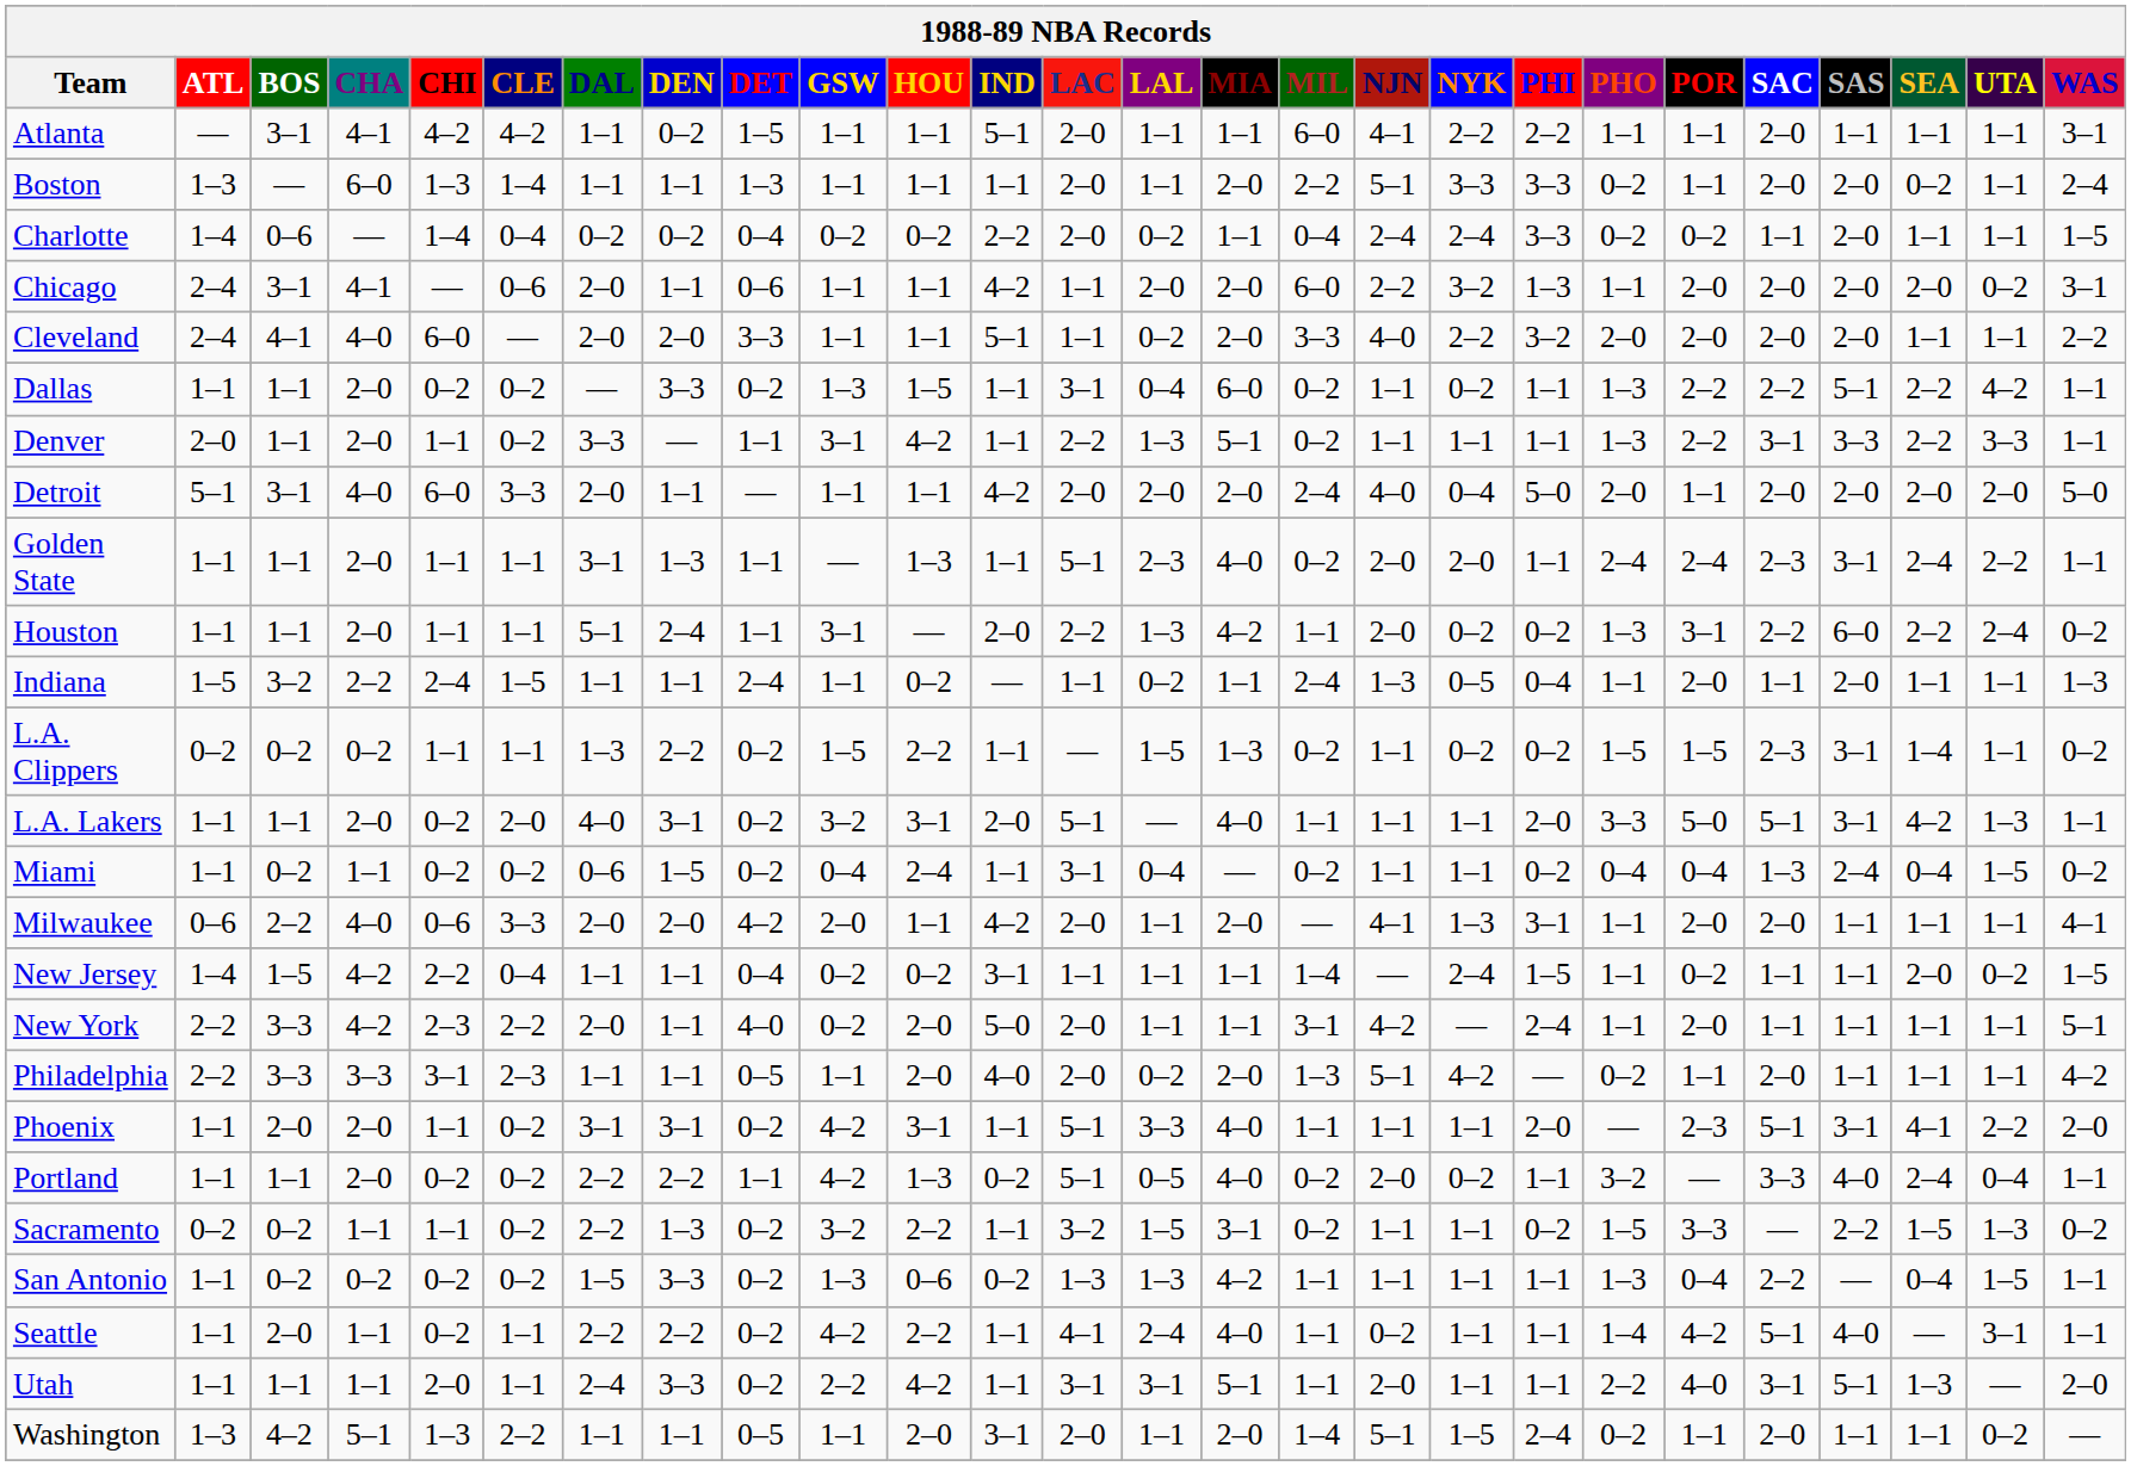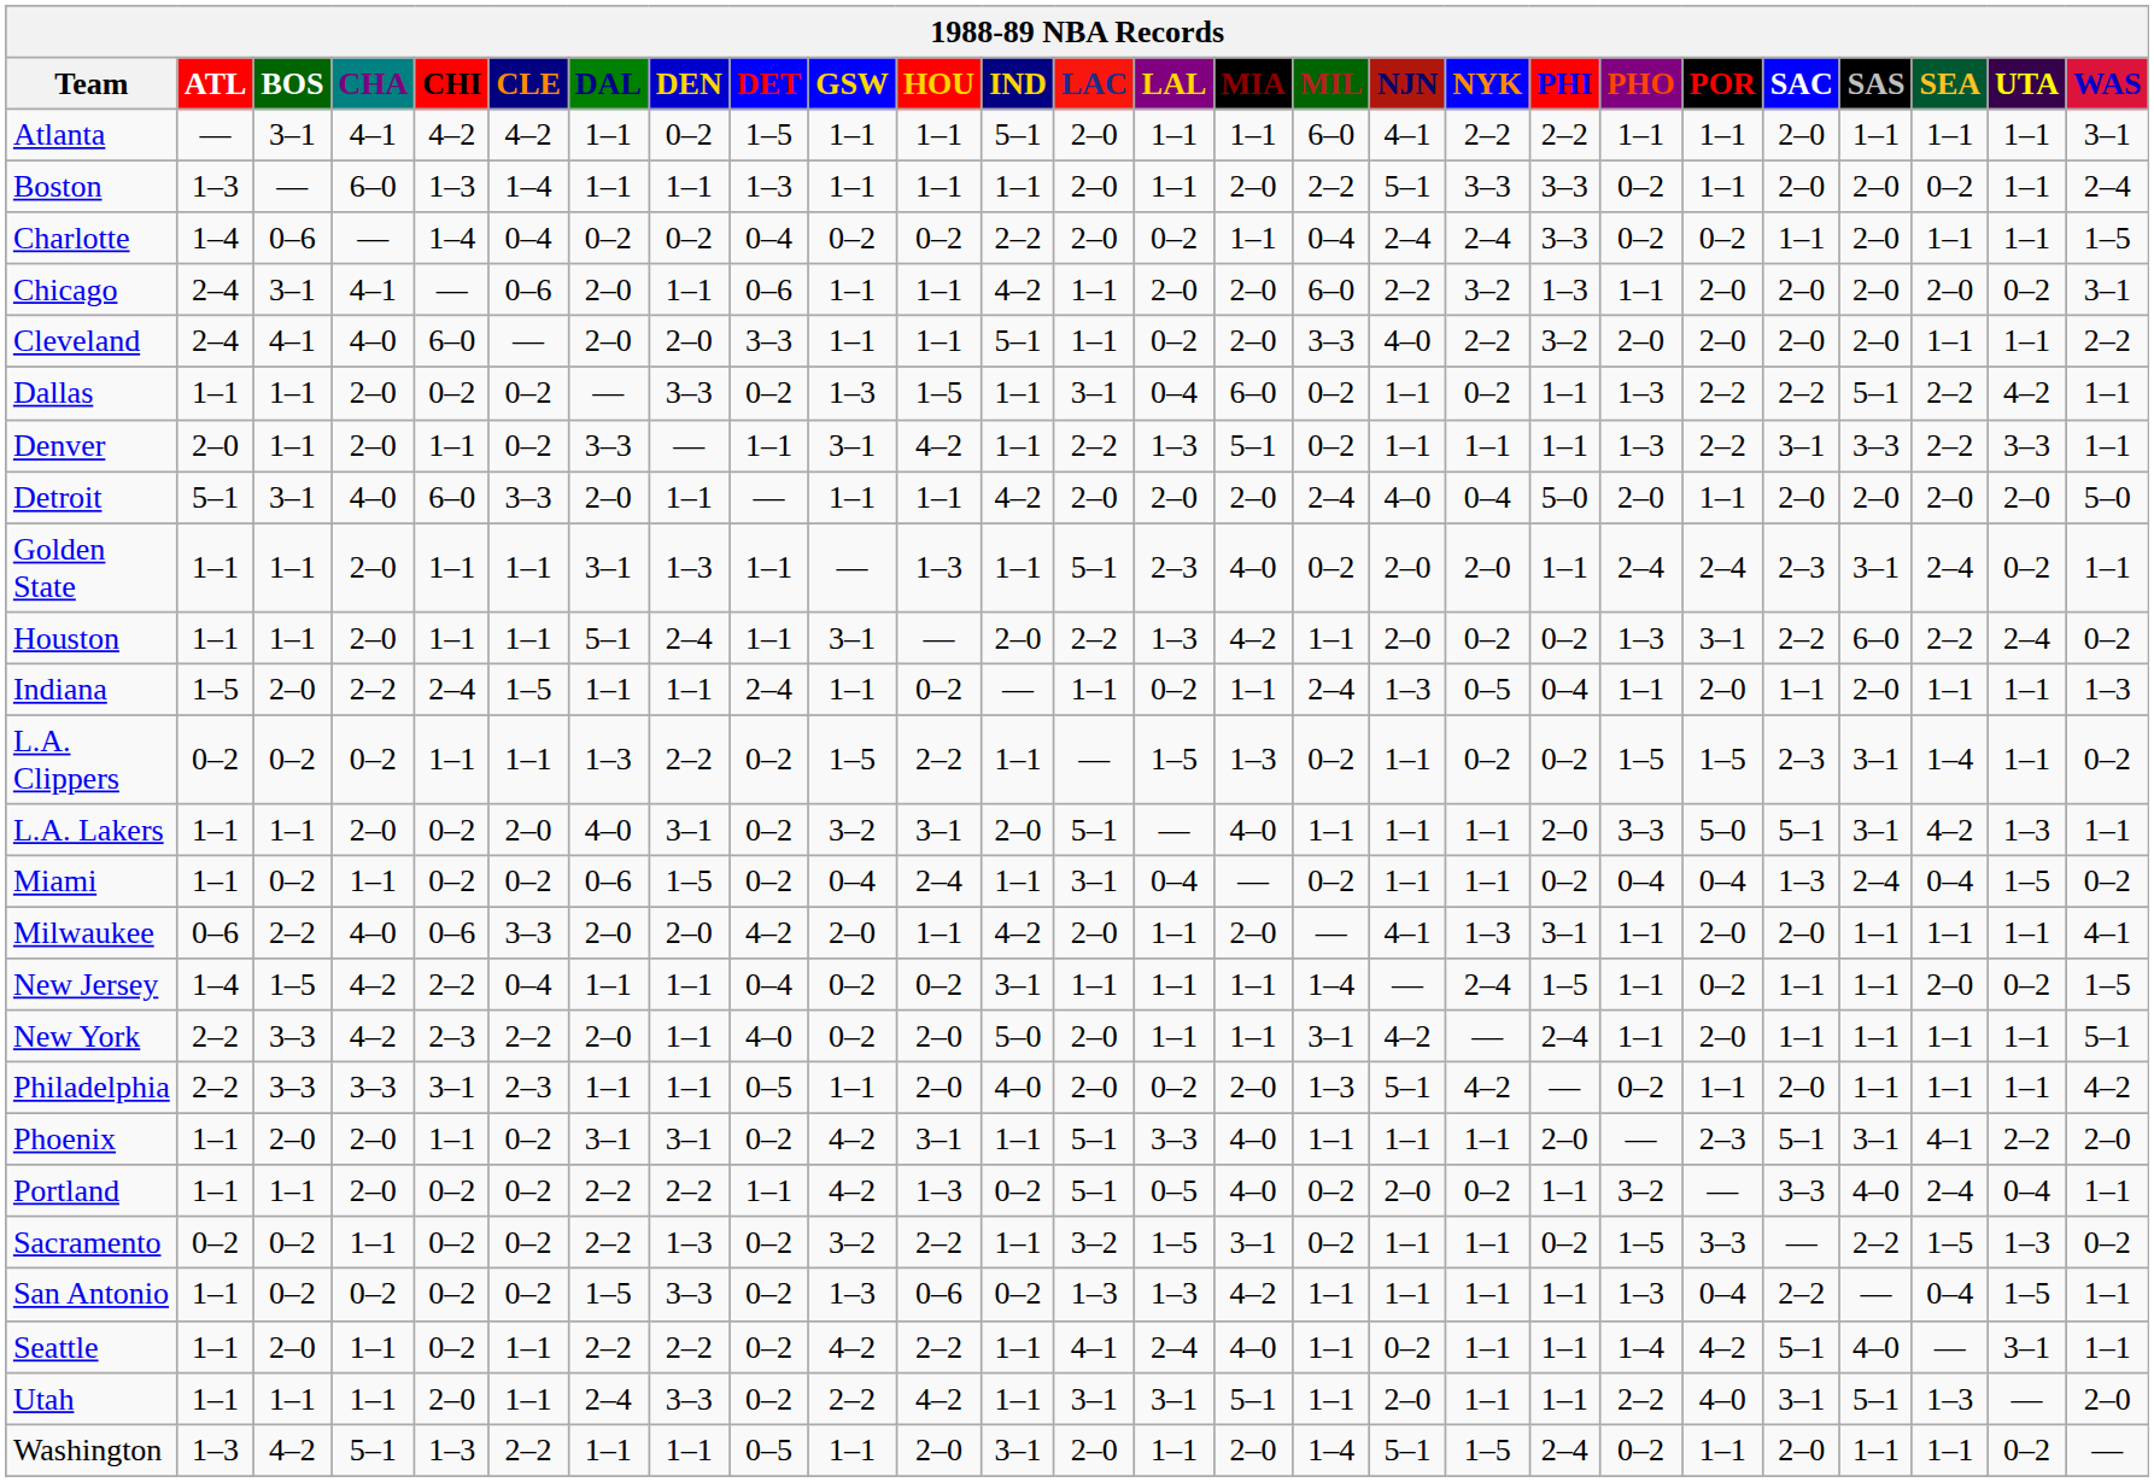 <table class="wikitable" style="font-size:95%; text-align:center;">
 <tr>
 <th colspan=26>1988-89 NBA Records</th>
 </tr>
 <tr>
 <th width=100>Team</th>
 <th style="background:#FF0000;color:#FFFFFF;width=35">ATL</th>
 <th style="background:#006400;color:#FFFFFF;width=35">BOS</th>
 <th style="background:#008080;color:#800080;width=35">CHA</th>
 <th style="background:#FF0000;color:#000000;width=35">CHI</th>
 <th style="background:#000080;color:#FF8C00;width=35">CLE</th>
 <th style="background:#008000;color:#00008B;width=35">DAL</th>
 <th style="background:#0000CD;color:#FFD700;width=35">DEN</th>
 <th style="background:#0000FF;color:#FF0000;width=35">DET</th>
 <th style="background:#0000FF;color:#FFD700;width=35">GSW</th>
 <th style="background:#FF0000;color:#FFD700;width=35">HOU</th>
 <th style="background:#000080;color:#FFD700;width=35">IND</th>
 <th style="background:#F9160D;color:#1A2E8B;width=35">LAC</th>
 <th style="background:#800080;color:#FFD700;width=35">LAL</th>
 <th style="background:#000000;color:#8B0000;width=35">MIA</th>
 <th style="background:#006400;color:#B22222;width=35">MIL</th>
 <th style="background:#B0170C;color:#00056D;width=35">NJN</th>
 <th style="background:#0000FF;color:#FF8C00;width=35">NYK</th>
 <th style="background:#FF0000;color:#0000FF;width=35">PHI</th>
 <th style="background:#800080;color:#FF4500;width=35">PHO</th>
 <th style="background:#000000;color:#FF0000;width=35">POR</th>
 <th style="background:#0000FF;color:#FFFFFF;width=35">SAC</th>
 <th style="background:#000000;color:#C0C0C0;width=35">SAS</th>
 <th style="background:#005831;color:#FFC322;width=35">SEA</th>
 <th style="background:#36004A;color:#FFFF00;width=35">UTA</th>
 <th style="background:#DC143C;color:#0000CD;width=35">WAS</th>
 </tr>
 <tr>
 <td style="text-align:left;"><a href='#'>Atlanta</a></td>
 <td>—</td>
 <td>3–1</td>
 <td>4–1</td>
 <td>4–2</td>
 <td>4–2</td>
 <td>1–1</td>
 <td>0–2</td>
 <td>1–5</td>
 <td>1–1</td>
 <td>1–1</td>
 <td>5–1</td>
 <td>2–0</td>
 <td>1–1</td>
 <td>1–1</td>
 <td>6–0</td>
 <td>4–1</td>
 <td>2–2</td>
 <td>2–2</td>
 <td>1–1</td>
 <td>1–1</td>
 <td>2–0</td>
 <td>1–1</td>
 <td>1–1</td>
 <td>1–1</td>
 <td>3–1</td>
 </tr>
 <tr>
 <td style="text-align:left;"><a href='#'>Boston</a></td>
 <td>1–3</td>
 <td>—</td>
 <td>6–0</td>
 <td>1–3</td>
 <td>1–4</td>
 <td>1–1</td>
 <td>1–1</td>
 <td>1–3</td>
 <td>1–1</td>
 <td>1–1</td>
 <td>1–1</td>
 <td>2–0</td>
 <td>1–1</td>
 <td>2–0</td>
 <td>2–2</td>
 <td>5–1</td>
 <td>3–3</td>
 <td>3–3</td>
 <td>0–2</td>
 <td>1–1</td>
 <td>2–0</td>
 <td>2–0</td>
 <td>0–2</td>
 <td>1–1</td>
 <td>2–4</td>
 </tr>
 <tr>
 <td style="text-align:left;"><a href='#'>Charlotte</a></td>
 <td>1–4</td>
 <td>0–6</td>
 <td>—</td>
 <td>1–4</td>
 <td>0–4</td>
 <td>0–2</td>
 <td>0–2</td>
 <td>0–4</td>
 <td>0–2</td>
 <td>0–2</td>
 <td>2–2</td>
 <td>2–0</td>
 <td>0–2</td>
 <td>1–1</td>
 <td>0–4</td>
 <td>2–4</td>
 <td>2–4</td>
 <td>3–3</td>
 <td>0–2</td>
 <td>0–2</td>
 <td>1–1</td>
 <td>2–0</td>
 <td>1–1</td>
 <td>1–1</td>
 <td>1–5</td>
 </tr>
 <tr>
 <td style="text-align:left;"><a href='#'>Chicago</a></td>
 <td>2–4</td>
 <td>3–1</td>
 <td>4–1</td>
 <td>—</td>
 <td>0–6</td>
 <td>2–0</td>
 <td>1–1</td>
 <td>0–6</td>
 <td>1–1</td>
 <td>1–1</td>
 <td>4–2</td>
 <td>1–1</td>
 <td>2–0</td>
 <td>2–0</td>
 <td>6–0</td>
 <td>2–2</td>
 <td>3–2</td>
 <td>1–3</td>
 <td>1–1</td>
 <td>2–0</td>
 <td>2–0</td>
 <td>2–0</td>
 <td>2–0</td>
 <td>0–2</td>
 <td>3–1</td>
 </tr>
 <tr>
 <td style="text-align:left;"><a href='#'>Cleveland</a></td>
 <td>2–4</td>
 <td>4–1</td>
 <td>4–0</td>
 <td>6–0</td>
 <td>—</td>
 <td>2–0</td>
 <td>2–0</td>
 <td>3–3</td>
 <td>1–1</td>
 <td>1–1</td>
 <td>5–1</td>
 <td>1–1</td>
 <td>0–2</td>
 <td>2–0</td>
 <td>3–3</td>
 <td>4–0</td>
 <td>2–2</td>
 <td>3–2</td>
 <td>2–0</td>
 <td>2–0</td>
 <td>2–0</td>
 <td>2–0</td>
 <td>1–1</td>
 <td>1–1</td>
 <td>2–2</td>
 </tr>
 <tr>
 <td style="text-align:left;"><a href='#'>Dallas</a></td>
 <td>1–1</td>
 <td>1–1</td>
 <td>2–0</td>
 <td>0–2</td>
 <td>0–2</td>
 <td>—</td>
 <td>3–3</td>
 <td>0–2</td>
 <td>1–3</td>
 <td>1–5</td>
 <td>1–1</td>
 <td>3–1</td>
 <td>0–4</td>
 <td>6–0</td>
 <td>0–2</td>
 <td>1–1</td>
 <td>0–2</td>
 <td>1–1</td>
 <td>1–3</td>
 <td>2–2</td>
 <td>2–2</td>
 <td>5–1</td>
 <td>2–2</td>
 <td>4–2</td>
 <td>1–1</td>
 </tr>
 <tr>
 <td style="text-align:left;"><a href='#'>Denver</a></td>
 <td>2–0</td>
 <td>1–1</td>
 <td>2–0</td>
 <td>1–1</td>
 <td>0–2</td>
 <td>3–3</td>
 <td>—</td>
 <td>1–1</td>
 <td>3–1</td>
 <td>4–2</td>
 <td>1–1</td>
 <td>2–2</td>
 <td>1–3</td>
 <td>5–1</td>
 <td>0–2</td>
 <td>1–1</td>
 <td>1–1</td>
 <td>1–1</td>
 <td>1–3</td>
 <td>2–2</td>
 <td>3–1</td>
 <td>3–3</td>
 <td>2–2</td>
 <td>3–3</td>
 <td>1–1</td>
 </tr>
 <tr>
 <td style="text-align:left;"><a href='#'>Detroit</a></td>
 <td>5–1</td>
 <td>3–1</td>
 <td>4–0</td>
 <td>6–0</td>
 <td>3–3</td>
 <td>2–0</td>
 <td>1–1</td>
 <td>—</td>
 <td>1–1</td>
 <td>1–1</td>
 <td>4–2</td>
 <td>2–0</td>
 <td>2–0</td>
 <td>2–0</td>
 <td>2–4</td>
 <td>4–0</td>
 <td>0–4</td>
 <td>5–0</td>
 <td>2–0</td>
 <td>1–1</td>
 <td>2–0</td>
 <td>2–0</td>
 <td>2–0</td>
 <td>2–0</td>
 <td>5–0</td>
 </tr>
 <tr>
 <td style="text-align:left;"><a href='#'>Golden State</a></td>
 <td>1–1</td>
 <td>1–1</td>
 <td>2–0</td>
 <td>1–1</td>
 <td>1–1</td>
 <td>3–1</td>
 <td>1–3</td>
 <td>1–1</td>
 <td>—</td>
 <td>1–3</td>
 <td>1–1</td>
 <td>5–1</td>
 <td>2–3</td>
 <td>4–0</td>
 <td>0–2</td>
 <td>2–0</td>
 <td>2–0</td>
 <td>1–1</td>
 <td>2–4</td>
 <td>2–4</td>
 <td>2–3</td>
 <td>3–1</td>
 <td>2–4</td>
-<td>2–2</td>
+<td>0–2</td>
 <td>1–1</td>
 </tr>
 <tr>
 <td style="text-align:left;"><a href='#'>Houston</a></td>
 <td>1–1</td>
 <td>1–1</td>
 <td>2–0</td>
 <td>1–1</td>
 <td>1–1</td>
 <td>5–1</td>
 <td>2–4</td>
 <td>1–1</td>
 <td>3–1</td>
 <td>—</td>
 <td>2–0</td>
 <td>2–2</td>
 <td>1–3</td>
 <td>4–2</td>
 <td>1–1</td>
 <td>2–0</td>
 <td>0–2</td>
 <td>0–2</td>
 <td>1–3</td>
 <td>3–1</td>
 <td>2–2</td>
 <td>6–0</td>
 <td>2–2</td>
 <td>2–4</td>
 <td>0–2</td>
 </tr>
 <tr>
 <td style="text-align:left;"><a href='#'>Indiana</a></td>
 <td>1–5</td>
-<td>3–2</td>
+<td>2–0</td>
 <td>2–2</td>
 <td>2–4</td>
 <td>1–5</td>
 <td>1–1</td>
 <td>1–1</td>
 <td>2–4</td>
 <td>1–1</td>
 <td>0–2</td>
 <td>—</td>
 <td>1–1</td>
 <td>0–2</td>
 <td>1–1</td>
 <td>2–4</td>
 <td>1–3</td>
 <td>0–5</td>
 <td>0–4</td>
 <td>1–1</td>
 <td>2–0</td>
 <td>1–1</td>
 <td>2–0</td>
 <td>1–1</td>
 <td>1–1</td>
 <td>1–3</td>
 </tr>
 <tr>
 <td style="text-align:left;"><a href='#'>L.A. Clippers</a></td>
 <td>0–2</td>
 <td>0–2</td>
 <td>0–2</td>
 <td>1–1</td>
 <td>1–1</td>
 <td>1–3</td>
 <td>2–2</td>
 <td>0–2</td>
 <td>1–5</td>
 <td>2–2</td>
 <td>1–1</td>
 <td>—</td>
 <td>1–5</td>
 <td>1–3</td>
 <td>0–2</td>
 <td>1–1</td>
 <td>0–2</td>
 <td>0–2</td>
 <td>1–5</td>
 <td>1–5</td>
 <td>2–3</td>
 <td>3–1</td>
 <td>1–4</td>
 <td>1–1</td>
 <td>0–2</td>
 </tr>
 <tr>
 <td style="text-align:left;"><a href='#'>L.A. Lakers</a></td>
 <td>1–1</td>
 <td>1–1</td>
 <td>2–0</td>
 <td>0–2</td>
 <td>2–0</td>
 <td>4–0</td>
 <td>3–1</td>
 <td>0–2</td>
 <td>3–2</td>
 <td>3–1</td>
 <td>2–0</td>
 <td>5–1</td>
 <td>—</td>
 <td>4–0</td>
 <td>1–1</td>
 <td>1–1</td>
 <td>1–1</td>
 <td>2–0</td>
 <td>3–3</td>
 <td>5–0</td>
 <td>5–1</td>
 <td>3–1</td>
 <td>4–2</td>
 <td>1–3</td>
 <td>1–1</td>
 </tr>
 <tr>
 <td style="text-align:left;"><a href='#'>Miami</a></td>
 <td>1–1</td>
 <td>0–2</td>
 <td>1–1</td>
 <td>0–2</td>
 <td>0–2</td>
 <td>0–6</td>
 <td>1–5</td>
 <td>0–2</td>
 <td>0–4</td>
 <td>2–4</td>
 <td>1–1</td>
 <td>3–1</td>
 <td>0–4</td>
 <td>—</td>
 <td>0–2</td>
 <td>1–1</td>
 <td>1–1</td>
 <td>0–2</td>
 <td>0–4</td>
 <td>0–4</td>
 <td>1–3</td>
 <td>2–4</td>
 <td>0–4</td>
 <td>1–5</td>
 <td>0–2</td>
 </tr>
 <tr>
 <td style="text-align:left;"><a href='#'>Milwaukee</a></td>
 <td>0–6</td>
 <td>2–2</td>
 <td>4–0</td>
 <td>0–6</td>
 <td>3–3</td>
 <td>2–0</td>
 <td>2–0</td>
 <td>4–2</td>
 <td>2–0</td>
 <td>1–1</td>
 <td>4–2</td>
 <td>2–0</td>
 <td>1–1</td>
 <td>2–0</td>
 <td>—</td>
 <td>4–1</td>
 <td>1–3</td>
 <td>3–1</td>
 <td>1–1</td>
 <td>2–0</td>
 <td>2–0</td>
 <td>1–1</td>
 <td>1–1</td>
 <td>1–1</td>
 <td>4–1</td>
 </tr>
 <tr>
 <td style="text-align:left;"><a href='#'>New Jersey</a></td>
 <td>1–4</td>
 <td>1–5</td>
 <td>4–2</td>
 <td>2–2</td>
 <td>0–4</td>
 <td>1–1</td>
 <td>1–1</td>
 <td>0–4</td>
 <td>0–2</td>
 <td>0–2</td>
 <td>3–1</td>
 <td>1–1</td>
 <td>1–1</td>
 <td>1–1</td>
 <td>1–4</td>
 <td>—</td>
 <td>2–4</td>
 <td>1–5</td>
 <td>1–1</td>
 <td>0–2</td>
 <td>1–1</td>
 <td>1–1</td>
 <td>2–0</td>
 <td>0–2</td>
 <td>1–5</td>
 </tr>
 <tr>
 <td style="text-align:left;"><a href='#'>New York</a></td>
 <td>2–2</td>
 <td>3–3</td>
 <td>4–2</td>
 <td>2–3</td>
 <td>2–2</td>
 <td>2–0</td>
 <td>1–1</td>
 <td>4–0</td>
 <td>0–2</td>
 <td>2–0</td>
 <td>5–0</td>
 <td>2–0</td>
 <td>1–1</td>
 <td>1–1</td>
 <td>3–1</td>
 <td>4–2</td>
 <td>—</td>
 <td>2–4</td>
 <td>1–1</td>
 <td>2–0</td>
 <td>1–1</td>
 <td>1–1</td>
 <td>1–1</td>
 <td>1–1</td>
 <td>5–1</td>
 </tr>
 <tr>
 <td style="text-align:left;"><a href='#'>Philadelphia</a></td>
 <td>2–2</td>
 <td>3–3</td>
 <td>3–3</td>
 <td>3–1</td>
 <td>2–3</td>
 <td>1–1</td>
 <td>1–1</td>
 <td>0–5</td>
 <td>1–1</td>
 <td>2–0</td>
 <td>4–0</td>
 <td>2–0</td>
 <td>0–2</td>
 <td>2–0</td>
 <td>1–3</td>
 <td>5–1</td>
 <td>4–2</td>
 <td>—</td>
 <td>0–2</td>
 <td>1–1</td>
 <td>2–0</td>
 <td>1–1</td>
 <td>1–1</td>
 <td>1–1</td>
 <td>4–2</td>
 </tr>
 <tr>
 <td style="text-align:left;"><a href='#'>Phoenix</a></td>
 <td>1–1</td>
 <td>2–0</td>
 <td>2–0</td>
 <td>1–1</td>
 <td>0–2</td>
 <td>3–1</td>
 <td>3–1</td>
 <td>0–2</td>
 <td>4–2</td>
 <td>3–1</td>
 <td>1–1</td>
 <td>5–1</td>
 <td>3–3</td>
 <td>4–0</td>
 <td>1–1</td>
 <td>1–1</td>
 <td>1–1</td>
 <td>2–0</td>
 <td>—</td>
 <td>2–3</td>
 <td>5–1</td>
 <td>3–1</td>
 <td>4–1</td>
 <td>2–2</td>
 <td>2–0</td>
 </tr>
 <tr>
 <td style="text-align:left;"><a href='#'>Portland</a></td>
 <td>1–1</td>
 <td>1–1</td>
 <td>2–0</td>
 <td>0–2</td>
 <td>0–2</td>
 <td>2–2</td>
 <td>2–2</td>
 <td>1–1</td>
 <td>4–2</td>
 <td>1–3</td>
 <td>0–2</td>
 <td>5–1</td>
 <td>0–5</td>
 <td>4–0</td>
 <td>0–2</td>
 <td>2–0</td>
 <td>0–2</td>
 <td>1–1</td>
 <td>3–2</td>
 <td>—</td>
 <td>3–3</td>
 <td>4–0</td>
 <td>2–4</td>
 <td>0–4</td>
 <td>1–1</td>
 </tr>
 <tr>
 <td style="text-align:left;"><a href='#'>Sacramento</a></td>
 <td>0–2</td>
 <td>0–2</td>
 <td>1–1</td>
-<td>1–1</td>
+<td>0–2</td>
 <td>0–2</td>
 <td>2–2</td>
 <td>1–3</td>
 <td>0–2</td>
 <td>3–2</td>
 <td>2–2</td>
 <td>1–1</td>
 <td>3–2</td>
 <td>1–5</td>
 <td>3–1</td>
 <td>0–2</td>
 <td>1–1</td>
 <td>1–1</td>
 <td>0–2</td>
 <td>1–5</td>
 <td>3–3</td>
 <td>—</td>
 <td>2–2</td>
 <td>1–5</td>
 <td>1–3</td>
 <td>0–2</td>
 </tr>
 <tr>
 <td style="text-align:left;"><a href='#'>San Antonio</a></td>
 <td>1–1</td>
 <td>0–2</td>
 <td>0–2</td>
 <td>0–2</td>
 <td>0–2</td>
 <td>1–5</td>
 <td>3–3</td>
 <td>0–2</td>
 <td>1–3</td>
 <td>0–6</td>
 <td>0–2</td>
 <td>1–3</td>
 <td>1–3</td>
 <td>4–2</td>
 <td>1–1</td>
 <td>1–1</td>
 <td>1–1</td>
 <td>1–1</td>
 <td>1–3</td>
 <td>0–4</td>
 <td>2–2</td>
 <td>—</td>
 <td>0–4</td>
 <td>1–5</td>
 <td>1–1</td>
 </tr>
 <tr>
 <td style="text-align:left;"><a href='#'>Seattle</a></td>
 <td>1–1</td>
 <td>2–0</td>
 <td>1–1</td>
 <td>0–2</td>
 <td>1–1</td>
 <td>2–2</td>
 <td>2–2</td>
 <td>0–2</td>
 <td>4–2</td>
 <td>2–2</td>
 <td>1–1</td>
 <td>4–1</td>
 <td>2–4</td>
 <td>4–0</td>
 <td>1–1</td>
 <td>0–2</td>
 <td>1–1</td>
 <td>1–1</td>
 <td>1–4</td>
 <td>4–2</td>
 <td>5–1</td>
 <td>4–0</td>
 <td>—</td>
 <td>3–1</td>
 <td>1–1</td>
 </tr>
 <tr>
 <td style="text-align:left;"><a href='#'>Utah</a></td>
 <td>1–1</td>
 <td>1–1</td>
 <td>1–1</td>
 <td>2–0</td>
 <td>1–1</td>
 <td>2–4</td>
 <td>3–3</td>
 <td>0–2</td>
 <td>2–2</td>
 <td>4–2</td>
 <td>1–1</td>
 <td>3–1</td>
 <td>3–1</td>
 <td>5–1</td>
 <td>1–1</td>
 <td>2–0</td>
 <td>1–1</td>
 <td>1–1</td>
 <td>2–2</td>
 <td>4–0</td>
 <td>3–1</td>
 <td>5–1</td>
 <td>1–3</td>
 <td>—</td>
 <td>2–0</td>
 </tr>
 <tr>
 <td style="text-align:left;">Washington</td>
 <td>1–3</td>
 <td>4–2</td>
 <td>5–1</td>
 <td>1–3</td>
 <td>2–2</td>
 <td>1–1</td>
 <td>1–1</td>
 <td>0–5</td>
 <td>1–1</td>
 <td>2–0</td>
 <td>3–1</td>
 <td>2–0</td>
 <td>1–1</td>
 <td>2–0</td>
 <td>1–4</td>
 <td>5–1</td>
 <td>1–5</td>
 <td>2–4</td>
 <td>0–2</td>
 <td>1–1</td>
 <td>2–0</td>
 <td>1–1</td>
 <td>1–1</td>
 <td>0–2</td>
 <td>—</td>
 </tr>
 </table>
